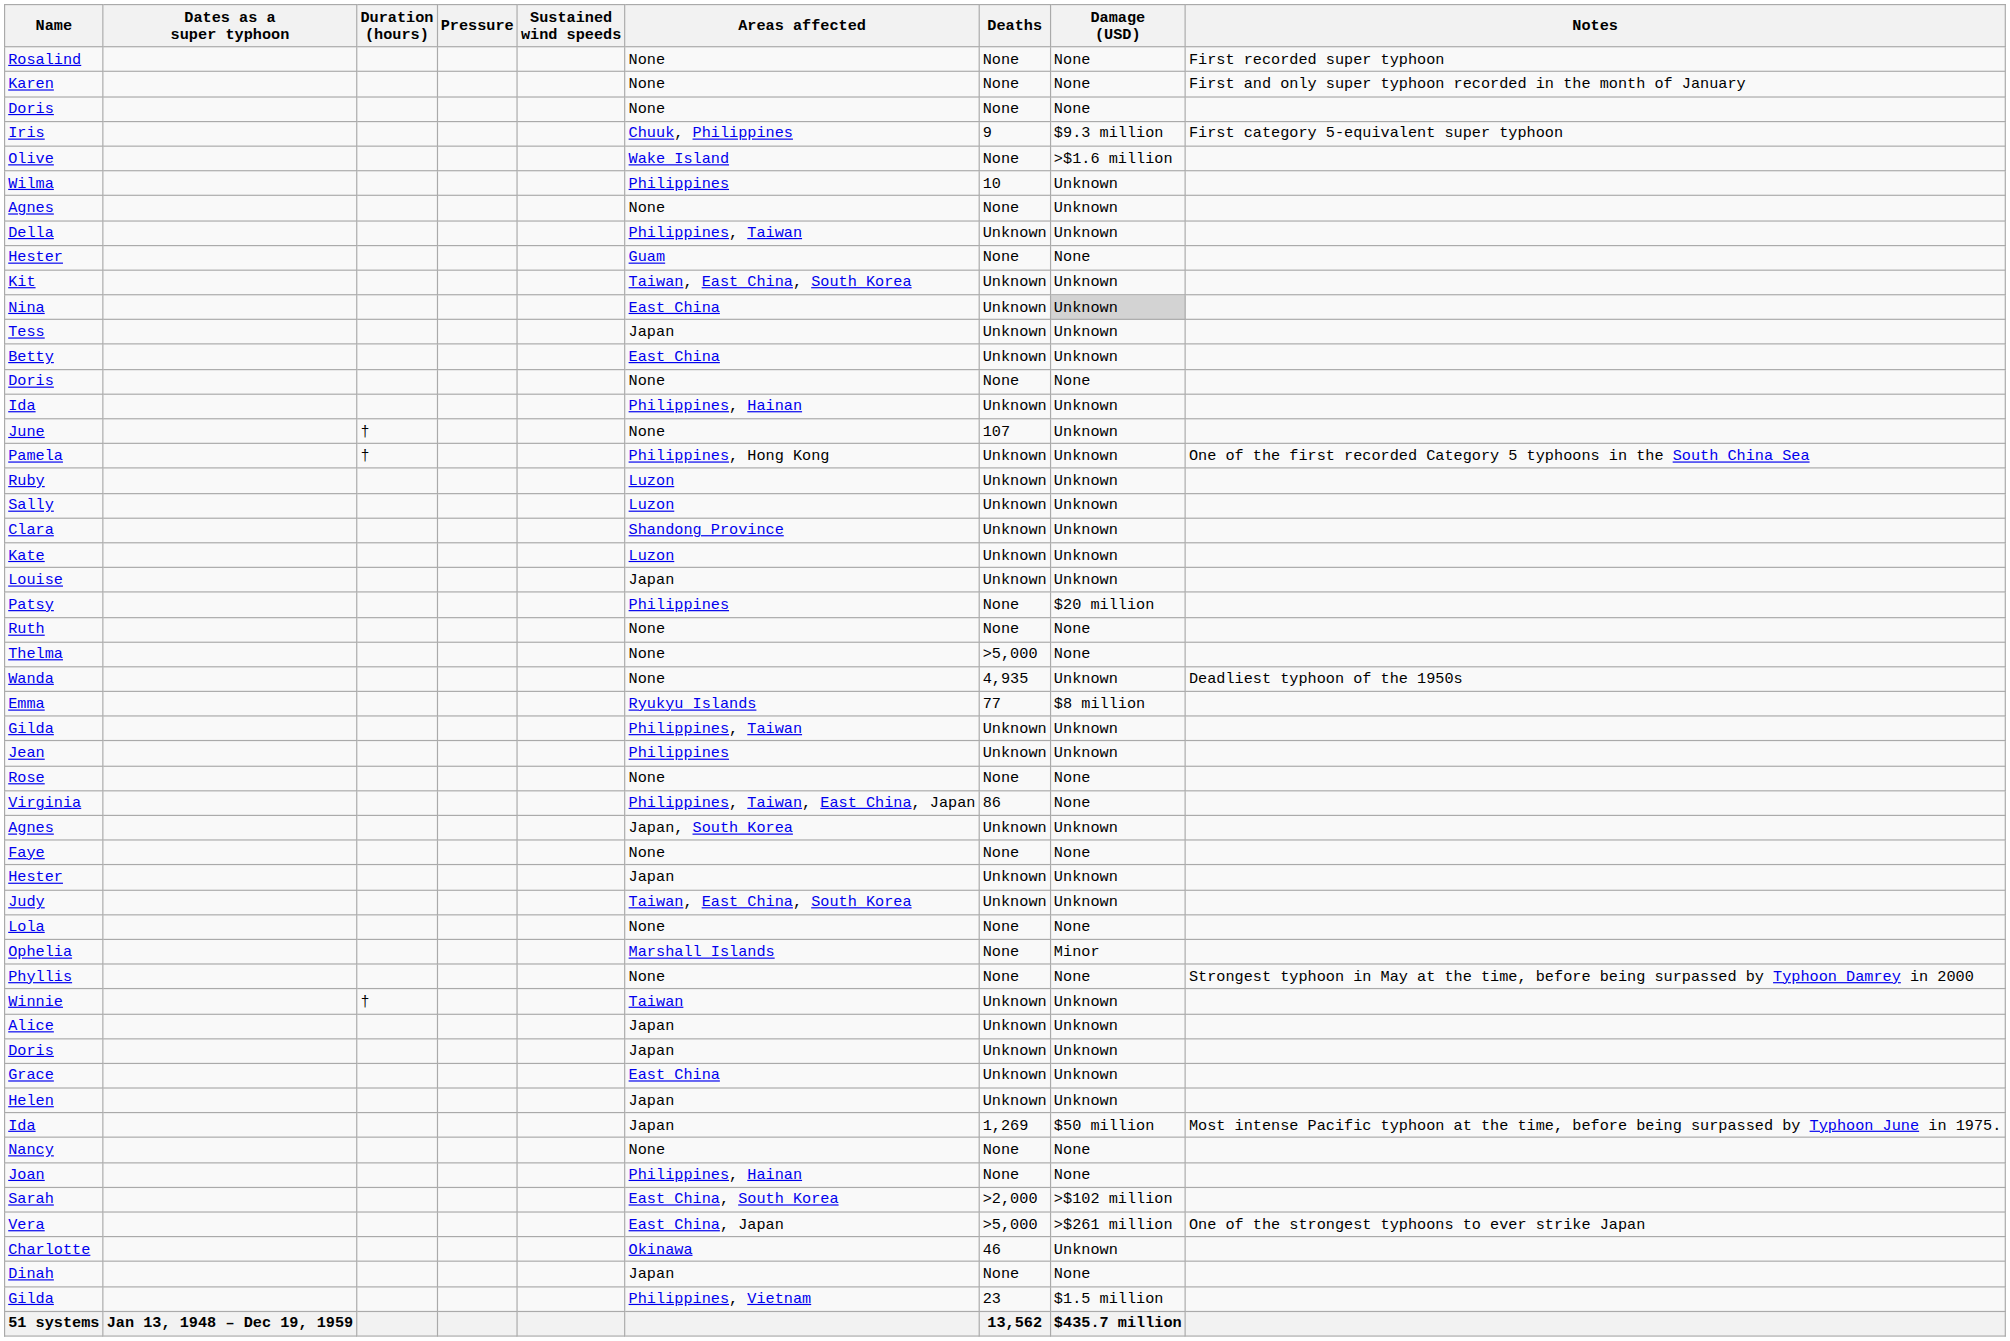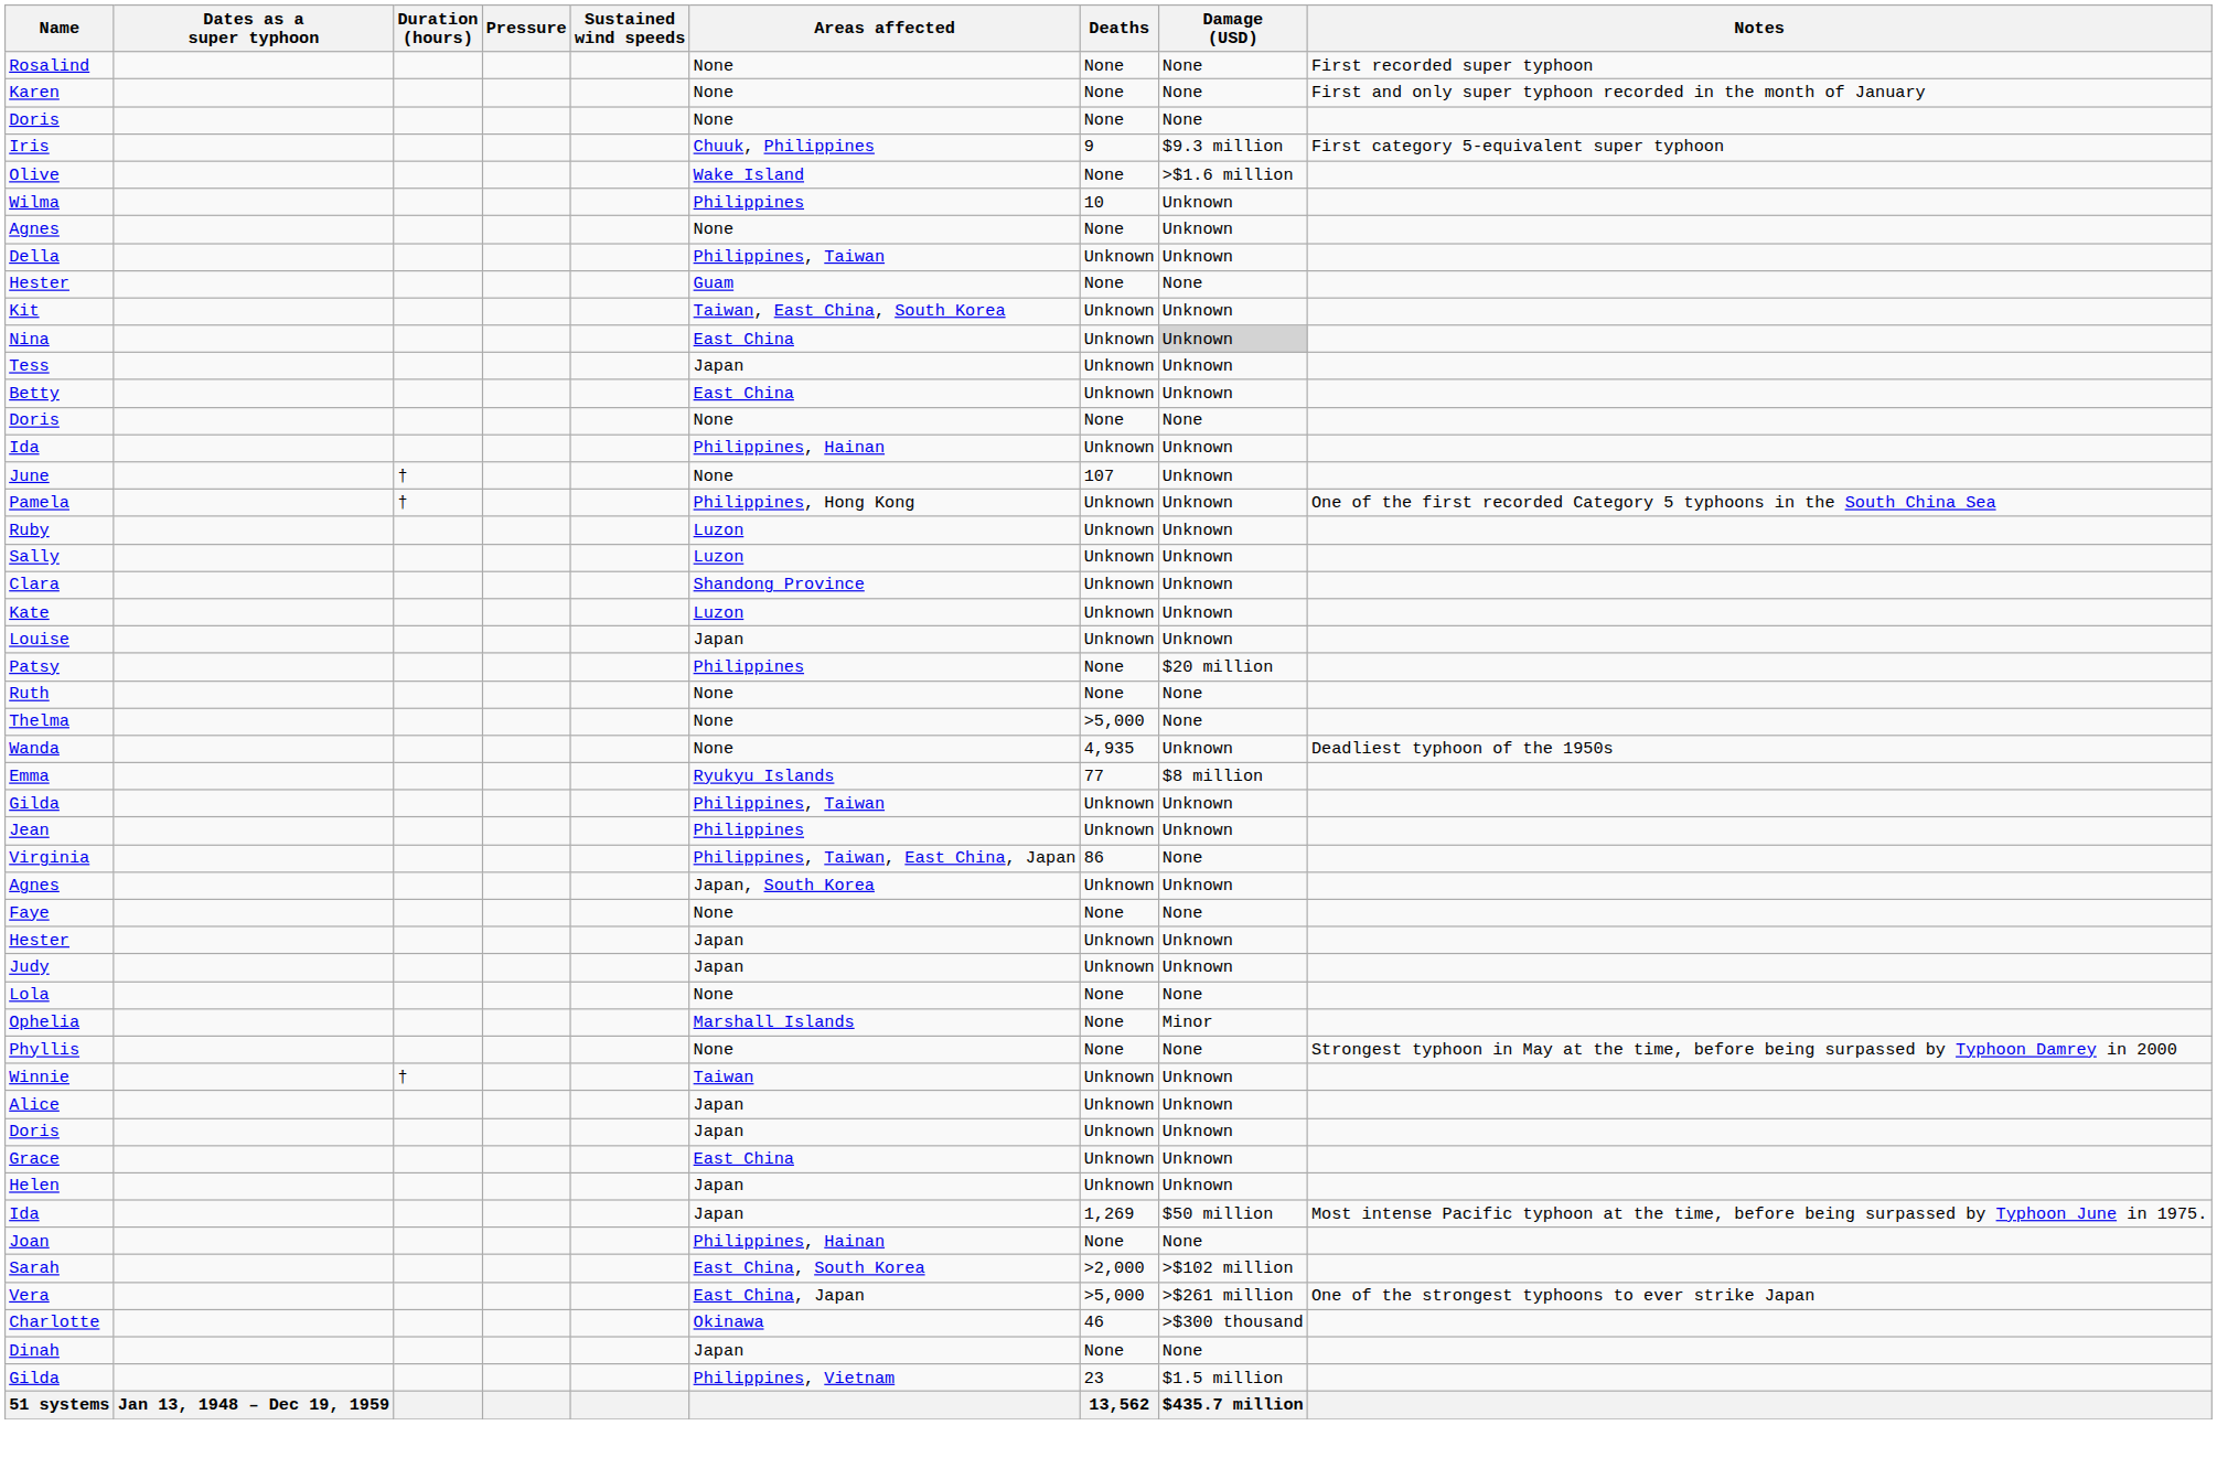 <table class="wikitable sortable">
 <tr>
 <th>Name</th>
 <th data-sort-type="isoDate">Dates as a<br>super typhoon</th>
 <th>Duration<br>(hours)</th>
 <th>Pressure</th>
 <th>Sustained<br>wind speeds</th>
 <th class="unsortable">Areas affected</th>
 <th>Deaths</th>
 <th>Damage<br>(USD)</th>
 <th class="unsortable">Notes</th>
 </tr>
 <tr>
 <td><a href='#'>Rosalind</a></td>
 <td></td>
 <td></td>
 <td></td>
 <td></td>
 <td>None</td>
 <td>None</td>
 <td>None</td>
 <td>First recorded super typhoon</td>
 </tr>
 <tr>
 <td><a href='#'>Karen</a></td>
 <td></td>
 <td></td>
 <td></td>
 <td></td>
 <td>None</td>
 <td>None</td>
 <td>None</td>
 <td>First and only super typhoon recorded in the month of January</td>
 </tr>
 <tr>
 <td><a href='#'>Doris</a></td>
 <td></td>
 <td></td>
 <td></td>
 <td></td>
 <td>None</td>
 <td>None</td>
 <td>None</td>
 <td></td>
 </tr>
 <tr>
 <td><a href='#'>Iris</a></td>
 <td></td>
 <td></td>
 <td></td>
 <td></td>
 <td><a href='#'>Chuuk</a>, <a href='#'>Philippines</a></td>
 <td>9</td>
 <td>$9.3 million</td>
 <td>First category 5-equivalent super typhoon</td>
 </tr>
 <tr>
 <td><a href='#'>Olive</a></td>
 <td></td>
 <td></td>
 <td></td>
 <td></td>
 <td><a href='#'>Wake Island</a></td>
 <td>None</td>
 <td>>$1.6 million</td>
 <td></td>
 </tr>
 <tr>
 <td><a href='#'>Wilma</a></td>
 <td></td>
 <td></td>
 <td></td>
 <td></td>
 <td><a href='#'>Philippines</a></td>
 <td>10</td>
 <td>Unknown</td>
 <td></td>
 </tr>
 <tr>
 <td><a href='#'>Agnes</a></td>
 <td></td>
 <td></td>
 <td></td>
 <td></td>
 <td>None</td>
 <td>None</td>
 <td>Unknown</td>
 <td></td>
 </tr>
 <tr>
 <td><a href='#'>Della</a></td>
 <td></td>
 <td></td>
 <td></td>
 <td></td>
 <td><a href='#'>Philippines</a>, <a href='#'>Taiwan</a></td>
 <td>Unknown</td>
 <td>Unknown</td>
 <td></td>
 </tr>
 <tr>
 <td><a href='#'>Hester</a></td>
 <td></td>
 <td></td>
 <td></td>
 <td></td>
 <td><a href='#'>Guam</a></td>
 <td>None</td>
 <td>None</td>
 <td></td>
 </tr>
 <tr>
 <td><a href='#'>Kit</a></td>
 <td></td>
 <td></td>
 <td></td>
 <td></td>
 <td><a href='#'>Taiwan</a>, <a href='#'>East China</a>, <a href='#'>South Korea</a></td>
 <td>Unknown</td>
 <td>Unknown</td>
 <td></td>
 </tr>
 <tr>
 <td><a href='#'>Nina</a></td>
 <td></td>
 <td></td>
 <td></td>
 <td></td>
 <td><a href='#'>East China</a></td>
 <td>Unknown</td>
 <td style="background: lightgrey;">Unknown</td>
 <td></td>
 </tr>
 <tr>
 <td><a href='#'>Tess</a></td>
 <td></td>
 <td></td>
 <td></td>
 <td></td>
 <td>Japan</td>
 <td>Unknown</td>
 <td>Unknown</td>
 <td></td>
 </tr>
 <tr>
 <td><a href='#'>Betty</a></td>
 <td></td>
 <td></td>
 <td></td>
 <td></td>
 <td><a href='#'>East China</a></td>
 <td>Unknown</td>
 <td>Unknown</td>
 <td></td>
 </tr>
 <tr>
 <td><a href='#'>Doris</a></td>
 <td></td>
 <td></td>
 <td></td>
 <td></td>
 <td>None</td>
 <td>None</td>
 <td>None</td>
 <td></td>
 </tr>
 <tr>
 <td><a href='#'>Ida</a></td>
 <td></td>
 <td></td>
 <td></td>
 <td></td>
 <td><a href='#'>Philippines</a>, <a href='#'>Hainan</a></td>
 <td>Unknown</td>
 <td>Unknown</td>
 <td></td>
 </tr>
 <tr>
 <td><a href='#'>June</a></td>
 <td></td>
 <td>†</td>
 <td></td>
 <td></td>
 <td>None</td>
 <td>107</td>
 <td>Unknown</td>
 <td></td>
 </tr>
 <tr>
 <td><a href='#'>Pamela</a></td>
 <td></td>
 <td>†</td>
 <td></td>
 <td></td>
 <td><a href='#'>Philippines</a>, Hong Kong</td>
 <td>Unknown</td>
 <td>Unknown</td>
 <td>One of the first recorded Category 5 typhoons in the <a href='#'>South China Sea</a></td>
 </tr>
 <tr>
 <td><a href='#'>Ruby</a></td>
 <td></td>
 <td></td>
 <td></td>
 <td></td>
 <td><a href='#'>Luzon</a></td>
 <td>Unknown</td>
 <td>Unknown</td>
 <td></td>
 </tr>
 <tr>
 <td><a href='#'>Sally</a></td>
 <td></td>
 <td></td>
 <td></td>
 <td></td>
 <td><a href='#'>Luzon</a></td>
 <td>Unknown</td>
 <td>Unknown</td>
 <td></td>
 </tr>
 <tr>
 <td><a href='#'>Clara</a></td>
 <td></td>
 <td></td>
 <td></td>
 <td></td>
 <td><a href='#'>Shandong Province</a></td>
 <td>Unknown</td>
 <td>Unknown</td>
 <td></td>
 </tr>
 <tr>
 <td><a href='#'>Kate</a></td>
 <td></td>
 <td></td>
 <td></td>
 <td></td>
 <td><a href='#'>Luzon</a></td>
 <td>Unknown</td>
 <td>Unknown</td>
 <td></td>
 </tr>
 <tr>
 <td><a href='#'>Louise</a></td>
 <td></td>
 <td></td>
 <td></td>
 <td></td>
 <td>Japan</td>
 <td>Unknown</td>
 <td>Unknown</td>
 <td></td>
 </tr>
 <tr>
 <td><a href='#'>Patsy</a></td>
 <td></td>
 <td></td>
 <td></td>
 <td></td>
 <td><a href='#'>Philippines</a></td>
 <td>None</td>
 <td>$20 million</td>
 <td></td>
 </tr>
 <tr>
 <td><a href='#'>Ruth</a></td>
 <td></td>
 <td></td>
 <td></td>
 <td></td>
 <td>None</td>
 <td>None</td>
 <td>None</td>
 <td></td>
 </tr>
 <tr>
 <td><a href='#'>Thelma</a></td>
 <td></td>
 <td></td>
 <td></td>
 <td></td>
 <td>None</td>
 <td>>5,000</td>
 <td>None</td>
 <td></td>
 </tr>
 <tr>
 <td><a href='#'>Wanda</a></td>
 <td></td>
 <td></td>
 <td></td>
 <td></td>
 <td>None</td>
 <td>4,935</td>
 <td>Unknown</td>
 <td>Deadliest typhoon of the 1950s</td>
 </tr>
 <tr>
 <td><a href='#'>Emma</a></td>
 <td></td>
 <td></td>
 <td></td>
 <td></td>
 <td><a href='#'>Ryukyu Islands</a></td>
 <td>77</td>
 <td>$8 million</td>
 <td></td>
 </tr>
 <tr>
 <td><a href='#'>Gilda</a></td>
 <td></td>
 <td></td>
 <td></td>
 <td></td>
 <td><a href='#'>Philippines</a>, <a href='#'>Taiwan</a></td>
 <td>Unknown</td>
 <td>Unknown</td>
 <td></td>
 </tr>
 <tr>
 <td><a href='#'>Jean</a></td>
 <td></td>
 <td></td>
 <td></td>
 <td></td>
 <td><a href='#'>Philippines</a></td>
 <td>Unknown</td>
 <td>Unknown</td>
 <td></td>
 </tr>
 <tr>
-<td><a href='#'>Rose</a></td>
-<td></td>
-<td></td>
-<td></td>
-<td></td>
-<td>None</td>
-<td>None</td>
-<td>None</td>
-<td></td>
-</tr>
-<tr>
 <td><a href='#'>Virginia</a></td>
 <td></td>
 <td></td>
 <td></td>
 <td></td>
 <td><a href='#'>Philippines</a>, <a href='#'>Taiwan</a>, <a href='#'>East China</a>, Japan</td>
 <td>86</td>
 <td>None</td>
 <td></td>
 </tr>
 <tr>
 <td><a href='#'>Agnes</a></td>
 <td></td>
 <td></td>
 <td></td>
 <td></td>
 <td>Japan, <a href='#'>South Korea</a></td>
 <td>Unknown</td>
 <td>Unknown</td>
 <td></td>
 </tr>
 <tr>
 <td><a href='#'>Faye</a></td>
 <td></td>
 <td></td>
 <td></td>
 <td></td>
 <td>None</td>
 <td>None</td>
 <td>None</td>
 <td></td>
 </tr>
 <tr>
 <td><a href='#'>Hester</a></td>
 <td></td>
 <td></td>
 <td></td>
 <td></td>
 <td>Japan</td>
 <td>Unknown</td>
 <td>Unknown</td>
 <td></td>
 </tr>
 <tr>
 <td><a href='#'>Judy</a></td>
 <td></td>
 <td></td>
 <td></td>
 <td></td>
-<td><a href='#'>Taiwan</a>, <a href='#'>East China</a>, <a href='#'>South Korea</a></td>
+<td>Japan</td>
 <td>Unknown</td>
 <td>Unknown</td>
 <td></td>
 </tr>
 <tr>
 <td><a href='#'>Lola</a></td>
 <td></td>
 <td></td>
 <td></td>
 <td></td>
 <td>None</td>
 <td>None</td>
 <td>None</td>
 <td></td>
 </tr>
 <tr>
 <td><a href='#'>Ophelia</a></td>
 <td></td>
 <td></td>
 <td></td>
 <td></td>
 <td><a href='#'>Marshall Islands</a></td>
 <td>None</td>
 <td>Minor</td>
 <td></td>
 </tr>
 <tr>
 <td><a href='#'>Phyllis</a></td>
 <td></td>
 <td></td>
 <td></td>
 <td></td>
 <td>None</td>
 <td>None</td>
 <td>None</td>
 <td>Strongest typhoon in May at the time, before being surpassed by <a href='#'>Typhoon Damrey</a> in 2000</td>
 </tr>
 <tr>
 <td><a href='#'>Winnie</a></td>
 <td></td>
 <td>†</td>
 <td></td>
 <td></td>
 <td><a href='#'>Taiwan</a></td>
 <td>Unknown</td>
 <td>Unknown</td>
 <td></td>
 </tr>
 <tr>
 <td><a href='#'>Alice</a></td>
 <td></td>
 <td></td>
 <td></td>
 <td></td>
 <td>Japan</td>
 <td>Unknown</td>
 <td>Unknown</td>
 <td></td>
 </tr>
 <tr>
 <td><a href='#'>Doris</a></td>
 <td></td>
 <td></td>
 <td></td>
 <td></td>
 <td>Japan</td>
 <td>Unknown</td>
 <td>Unknown</td>
 <td></td>
 </tr>
 <tr>
 <td><a href='#'>Grace</a></td>
 <td></td>
 <td></td>
 <td></td>
 <td></td>
 <td><a href='#'>East China</a></td>
 <td>Unknown</td>
 <td>Unknown</td>
 <td></td>
 </tr>
 <tr>
 <td><a href='#'>Helen</a></td>
 <td></td>
 <td></td>
 <td></td>
 <td></td>
 <td>Japan</td>
 <td>Unknown</td>
 <td>Unknown</td>
 <td></td>
 </tr>
 <tr>
 <td><a href='#'>Ida</a></td>
 <td></td>
 <td></td>
 <td></td>
 <td></td>
 <td>Japan</td>
 <td>1,269</td>
 <td>$50 million</td>
 <td>Most intense Pacific typhoon at the time, before being surpassed by <a href='#'>Typhoon June</a> in 1975.</td>
 </tr>
 <tr>
-<td><a href='#'>Nancy</a></td>
-<td></td>
-<td></td>
-<td></td>
-<td></td>
-<td>None</td>
-<td>None</td>
-<td>None</td>
-<td></td>
-</tr>
-<tr>
 <td><a href='#'>Joan</a></td>
 <td></td>
 <td></td>
 <td></td>
 <td></td>
 <td><a href='#'>Philippines</a>, <a href='#'>Hainan</a></td>
 <td>None</td>
 <td>None</td>
 <td></td>
 </tr>
 <tr>
 <td><a href='#'>Sarah</a></td>
 <td></td>
 <td></td>
 <td></td>
 <td></td>
 <td><a href='#'>East China</a>, <a href='#'>South Korea</a></td>
 <td>>2,000</td>
 <td>>$102 million</td>
 <td></td>
 </tr>
 <tr>
 <td><a href='#'>Vera</a></td>
 <td></td>
 <td></td>
 <td></td>
 <td></td>
 <td><a href='#'>East China</a>, Japan</td>
 <td>>5,000</td>
 <td>>$261 million</td>
 <td>One of the strongest typhoons to ever strike Japan</td>
 </tr>
 <tr>
 <td><a href='#'>Charlotte</a></td>
 <td></td>
 <td></td>
 <td></td>
 <td></td>
 <td><a href='#'>Okinawa</a></td>
 <td>46</td>
-<td>Unknown</td>
+<td>>$300 thousand</td>
 <td></td>
 </tr>
 <tr>
 <td><a href='#'>Dinah</a></td>
 <td></td>
 <td></td>
 <td></td>
 <td></td>
 <td>Japan</td>
 <td>None</td>
 <td>None</td>
 <td></td>
 </tr>
 <tr>
 <td><a href='#'>Gilda</a></td>
 <td></td>
 <td></td>
 <td></td>
 <td></td>
 <td><a href='#'>Philippines</a>, <a href='#'>Vietnam</a></td>
 <td>23</td>
 <td>$1.5 million</td>
 <td></td>
 </tr>
 <tr>
 <th>51 systems</th>
 <th>Jan 13, 1948 – Dec 19, 1959</th>
 <th></th>
 <th></th>
 <th></th>
 <th></th>
 <th>13,562</th>
 <th>$435.7 million</th>
 <th></th>
 </tr>
 </table>
